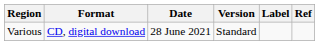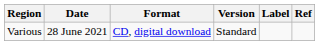 <table class="wikitable sortable">
 <tr>
 <th>Region</th>
+<th>Date</th>
 <th>Format</th>
-<th>Date</th>
 <th>Version</th>
 <th>Label</th>
 <th>Ref</th>
 </tr>
 <tr>
 <td>Various</td>
+<td>28 June 2021</td>
 <td><a href='#'>CD</a>, <a href='#'>digital download</a></td>
-<td>28 June 2021</td>
 <td>Standard</td>
 <td></td>
 <td></td>
 </tr>
 </table>
